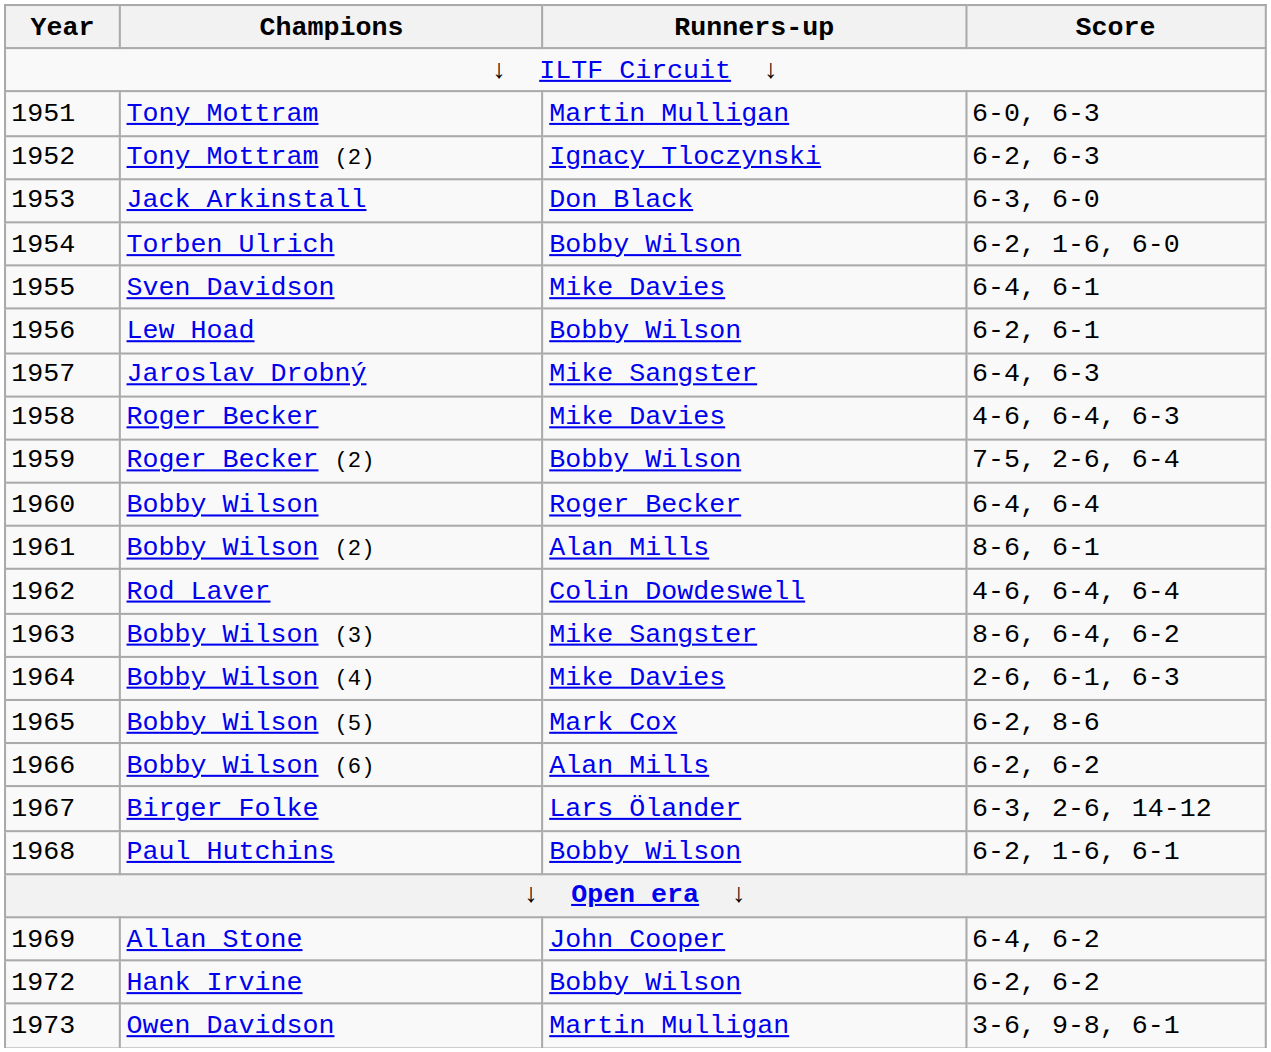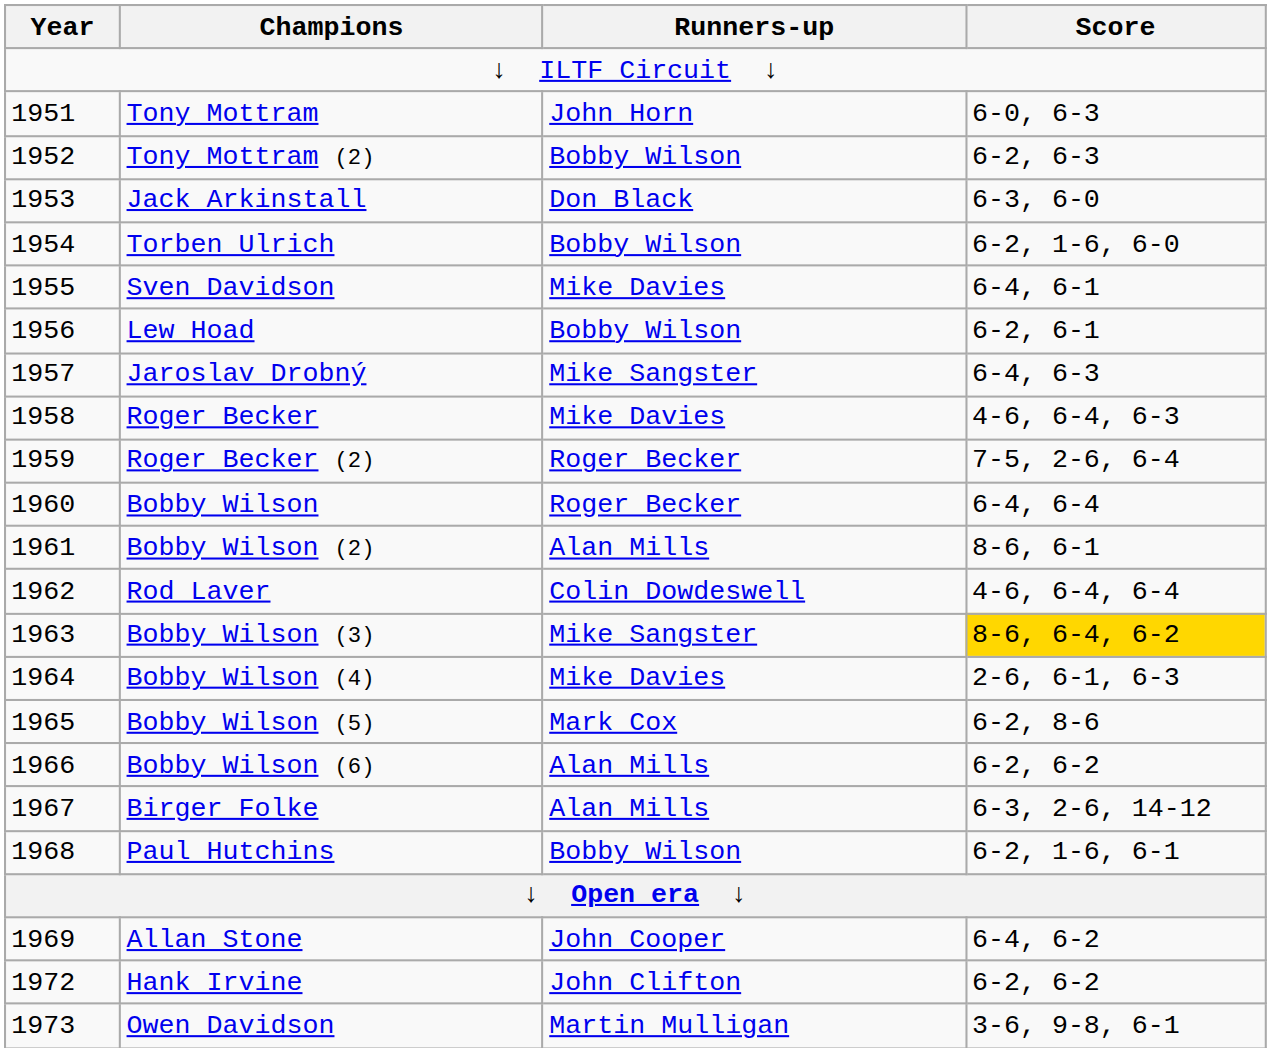 <table class="wikitable sortable" style="font-size:100%;">
 <tr>
 <th style="width:50px;">Year</th>
 <th style="width:200px;">Champions</th>
 <th style="width:200px;">Runners-up</th>
 <th style="width:140px;">Score</th>
 </tr>
 <tr>
 <td colspan=4 align=center>↓  <a href='#'>ILTF Circuit</a>  ↓</td>
 </tr>
 <tr>
 <td>1951</td>
 <td> <a href='#'>Tony Mottram</a></td>
-<td> <a href='#'>Martin Mulligan</a></td>
+<td><a href='#'>John Horn</a></td>
 <td>6-0, 6-3</td>
 </tr>
 <tr>
 <td>1952</td>
 <td> <a href='#'>Tony Mottram</a> <small>(2)</small></td>
-<td> <a href='#'>Ignacy Tloczynski</a></td>
+<td> <a href='#'>Bobby Wilson</a></td>
 <td>6-2, 6-3</td>
 </tr>
 <tr>
 <td>1953</td>
 <td> <a href='#'>Jack Arkinstall</a></td>
 <td> <a href='#'>Don Black</a></td>
 <td>6-3, 6-0</td>
 </tr>
 <tr>
 <td>1954</td>
 <td> <a href='#'>Torben Ulrich</a></td>
 <td> <a href='#'>Bobby Wilson</a></td>
 <td>6-2, 1-6, 6-0</td>
 </tr>
 <tr>
 <td>1955</td>
 <td> <a href='#'>Sven Davidson</a></td>
 <td> <a href='#'>Mike Davies</a></td>
 <td>6-4, 6-1</td>
 </tr>
 <tr>
 <td>1956</td>
 <td> <a href='#'>Lew Hoad</a></td>
 <td> <a href='#'>Bobby Wilson</a></td>
 <td>6-2, 6-1</td>
 </tr>
 <tr>
 <td>1957</td>
 <td> <a href='#'>Jaroslav Drobný</a></td>
 <td> <a href='#'>Mike Sangster</a></td>
 <td>6-4, 6-3</td>
 </tr>
 <tr>
 <td>1958</td>
 <td> <a href='#'>Roger Becker</a></td>
 <td> <a href='#'>Mike Davies</a></td>
 <td>4-6, 6-4, 6-3</td>
 </tr>
 <tr>
 <td>1959</td>
 <td> <a href='#'>Roger Becker</a> <small>(2)</small></td>
-<td> <a href='#'>Bobby Wilson</a></td>
+<td> <a href='#'>Roger Becker</a></td>
 <td>7-5, 2-6, 6-4</td>
 </tr>
 <tr>
 <td>1960</td>
 <td> <a href='#'>Bobby Wilson</a></td>
 <td> <a href='#'>Roger Becker</a></td>
 <td>6-4, 6-4</td>
 </tr>
 <tr>
 <td>1961</td>
 <td> <a href='#'>Bobby Wilson</a> <small>(2)</small></td>
 <td> <a href='#'>Alan Mills</a></td>
 <td>8-6, 6-1</td>
 </tr>
 <tr>
 <td>1962</td>
 <td> <a href='#'>Rod Laver</a></td>
 <td> <a href='#'>Colin Dowdeswell</a></td>
 <td>4-6, 6-4, 6-4</td>
 </tr>
 <tr>
 <td>1963</td>
 <td> <a href='#'>Bobby Wilson</a> <small>(3)</small></td>
 <td> <a href='#'>Mike Sangster</a></td>
-<td>8-6, 6-4, 6-2</td>
+<td style="background: gold;">8-6, 6-4, 6-2</td>
 </tr>
 <tr>
 <td>1964</td>
 <td> <a href='#'>Bobby Wilson</a> <small>(4)</small></td>
 <td> <a href='#'>Mike Davies</a></td>
 <td>2-6, 6-1, 6-3</td>
 </tr>
 <tr>
 <td>1965</td>
 <td> <a href='#'>Bobby Wilson</a> <small>(5)</small></td>
 <td> <a href='#'>Mark Cox</a></td>
 <td>6-2, 8-6</td>
 </tr>
 <tr>
 <td>1966</td>
 <td> <a href='#'>Bobby Wilson</a> <small>(6)</small></td>
 <td> <a href='#'>Alan Mills</a></td>
 <td>6-2, 6-2</td>
 </tr>
 <tr>
 <td>1967</td>
 <td> <a href='#'>Birger Folke</a></td>
-<td> <a href='#'>Lars Ölander</a></td>
+<td> <a href='#'>Alan Mills</a></td>
 <td>6-3, 2-6, 14-12</td>
 </tr>
 <tr>
 <td>1968</td>
 <td> <a href='#'>Paul Hutchins</a></td>
 <td> <a href='#'>Bobby Wilson</a></td>
 <td>6-2, 1-6, 6-1</td>
 </tr>
 <tr>
 <th colspan=4 align=center>↓  <a href='#'>Open era</a>  ↓</th>
 </tr>
 <tr>
 <td>1969</td>
 <td> <a href='#'>Allan Stone</a></td>
 <td> <a href='#'>John Cooper</a></td>
 <td>6-4, 6-2</td>
 </tr>
 <tr>
 <td>1972</td>
 <td> <a href='#'>Hank Irvine</a></td>
-<td> <a href='#'>Bobby Wilson</a></td>
+<td> <a href='#'>John Clifton</a></td>
 <td>6-2, 6-2</td>
 </tr>
 <tr>
 <td>1973</td>
 <td> <a href='#'>Owen Davidson</a></td>
 <td> <a href='#'>Martin Mulligan</a></td>
 <td>3-6, 9-8, 6-1</td>
 </tr>
 </table>
